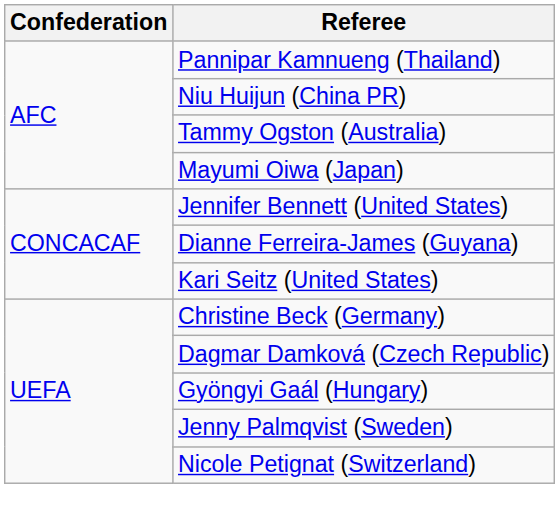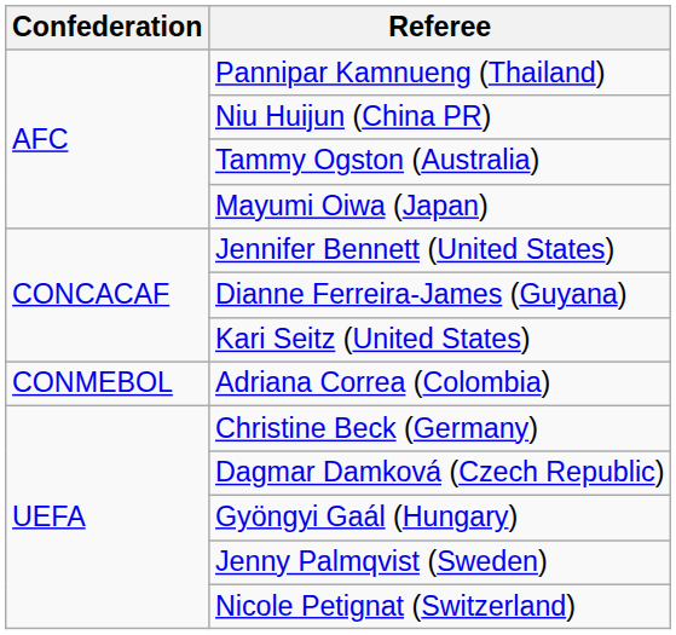 <table class="wikitable">
 <tr>
 <th>Confederation</th>
 <th>Referee</th>
 </tr>
 <tr>
 <td rowspan="4"><a href='#'>AFC</a></td>
 <td><a href='#'>Pannipar Kamnueng</a> (<a href='#'>Thailand</a>)</td>
 </tr>
 <tr>
 <td><a href='#'>Niu Huijun</a> (<a href='#'>China PR</a>)</td>
 </tr>
 <tr>
 <td><a href='#'>Tammy Ogston</a> (<a href='#'>Australia</a>)</td>
 </tr>
 <tr>
 <td><a href='#'>Mayumi Oiwa</a> (<a href='#'>Japan</a>)</td>
 </tr>
 <tr>
 <td rowspan="3"><a href='#'>CONCACAF</a></td>
 <td><a href='#'>Jennifer Bennett</a> (<a href='#'>United States</a>)</td>
 </tr>
 <tr>
 <td><a href='#'>Dianne Ferreira-James</a> (<a href='#'>Guyana</a>)</td>
 </tr>
 <tr>
 <td><a href='#'>Kari Seitz</a> (<a href='#'>United States</a>)</td>
 </tr>
 <tr>
+<td><a href='#'>CONMEBOL</a></td>
+<td><a href='#'>Adriana Correa</a> (<a href='#'>Colombia</a>)</td>
+</tr>
+<tr>
 <td rowspan="5"><a href='#'>UEFA</a></td>
 <td><a href='#'>Christine Beck</a> (<a href='#'>Germany</a>)</td>
 </tr>
 <tr>
 <td><a href='#'>Dagmar Damková</a> (<a href='#'>Czech Republic</a>)</td>
 </tr>
 <tr>
 <td><a href='#'>Gyöngyi Gaál</a> (<a href='#'>Hungary</a>)</td>
 </tr>
 <tr>
 <td><a href='#'>Jenny Palmqvist</a> (<a href='#'>Sweden</a>)</td>
 </tr>
 <tr>
 <td><a href='#'>Nicole Petignat</a> (<a href='#'>Switzerland</a>)</td>
 </tr>
 </table>
